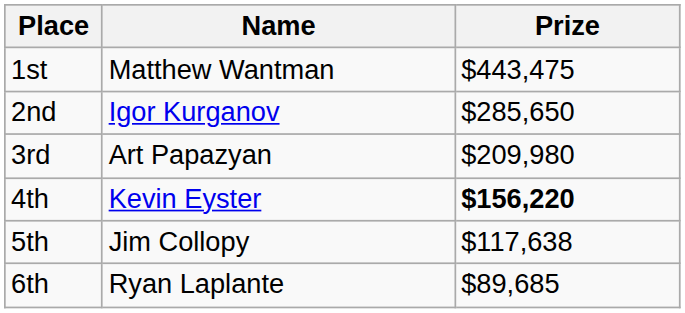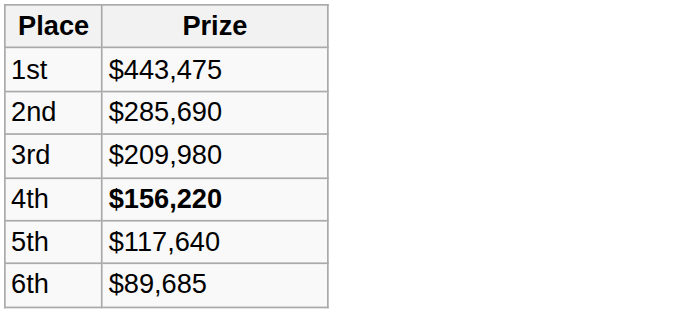 <table class="wikitable">
 <tr>
 <th style="width:50px;">Place</th>
-<th style="width:200px;">Name</th>
 <th style="width:125px;">Prize</th>
 </tr>
 <tr>
 <td>1st</td>
-<td> Matthew Wantman</td>
 <td>$443,475</td>
 </tr>
 <tr>
 <td>2nd</td>
-<td> <a href='#'>Igor Kurganov</a></td>
-<td>$285,650</td>
+<td>$285,690</td>
 </tr>
 <tr>
 <td>3rd</td>
-<td> Art Papazyan</td>
 <td>$209,980</td>
 </tr>
 <tr>
 <td>4th</td>
-<td> <a href='#'>Kevin Eyster</a></td>
 <td><strong>$156,220</strong></td>
 </tr>
 <tr>
 <td>5th</td>
-<td> Jim Collopy</td>
-<td>$117,638</td>
+<td>$117,640</td>
 </tr>
 <tr>
 <td>6th</td>
-<td>  Ryan Laplante</td>
 <td>$89,685</td>
 </tr>
 </table>
